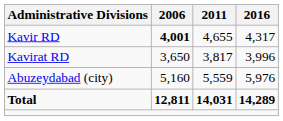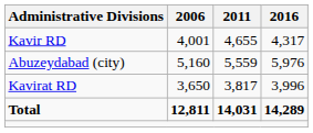 <table class="wikitable">
 <tr>
 <th>Administrative Divisions</th>
 <th>2006</th>
 <th>2011</th>
 <th>2016</th>
 </tr>
 <tr>
 <td><a href='#'>Kavir RD</a></td>
-<td style="text-align: right;"><strong>4,001</strong></td>
+<td style="text-align: right;">4,001</td>
 <td style="text-align: right;">4,655</td>
 <td style="text-align: right;">4,317</td>
+</tr>
+<tr>
+<td><a href='#'>Abuzeydabad</a> (city)</td>
+<td style="text-align: right;">5,160</td>
+<td style="text-align: right;">5,559</td>
+<td style="text-align: right;">5,976</td>
 </tr>
 <tr>
 <td><a href='#'>Kavirat RD</a></td>
 <td style="text-align: right;">3,650</td>
 <td style="text-align: right;">3,817</td>
 <td style="text-align: right;">3,996</td>
-</tr>
-<tr>
-<td><a href='#'>Abuzeydabad</a> (city)</td>
-<td style="text-align: right;">5,160</td>
-<td style="text-align: right;">5,559</td>
-<td style="text-align: right;">5,976</td>
 </tr>
 <tr>
 <td><strong>Total</strong></td>
 <td style="text-align: right;"><strong>12,811</strong></td>
 <td style="text-align: right;"><strong>14,031</strong></td>
 <td style="text-align: right;"><strong>14,289</strong></td>
 </tr>
 <tr>
 <td colspan=4></td>
 </tr>
 </table>
